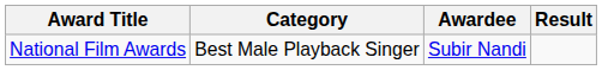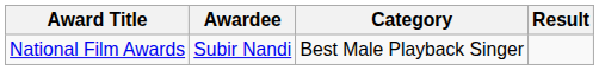 <table class="wikitable">
 <tr>
 <th>Award Title</th>
+<th>Awardee</th>
 <th>Category</th>
-<th>Awardee</th>
 <th>Result</th>
 </tr>
 <tr>
 <td><a href='#'>National Film Awards</a></td>
+<td><a href='#'>Subir Nandi</a></td>
 <td>Best Male Playback Singer</td>
-<td><a href='#'>Subir Nandi</a></td>
 <td></td>
 </tr>
 </table>
